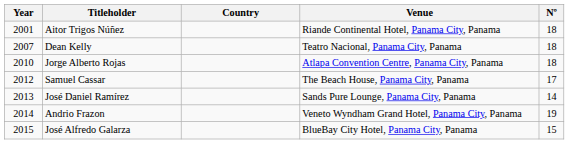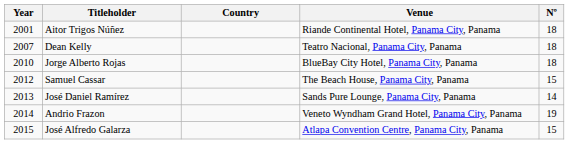 <table class="wikitable" style="font-size:95%;">
 <tr>
 <th width="50">Year</th>
 <th width="200">Titleholder</th>
 <th width="170">Country</th>
 <th width="350">Venue</th>
 <th width="30">Nº</th>
 </tr>
 <tr>
 <td align=center>2001</td>
 <td>Aitor Trigos Núñez</td>
 <td></td>
 <td>Riande Continental Hotel, <a href='#'>Panama City</a>, Panama</td>
 <td align=center>18</td>
 </tr>
 <tr>
 <td align=center>2007</td>
 <td>Dean Kelly</td>
 <td></td>
 <td>Teatro Nacional, <a href='#'>Panama City</a>, Panama</td>
 <td align=center>18</td>
 </tr>
 <tr>
 <td align=center>2010</td>
 <td>Jorge Alberto Rojas</td>
 <td></td>
-<td><a href='#'>Atlapa Convention Centre</a>, <a href='#'>Panama City</a>, Panama</td>
+<td>BlueBay City Hotel, <a href='#'>Panama City</a>, Panama</td>
 <td align=center>18</td>
 </tr>
 <tr>
 <td align=center>2012</td>
 <td>Samuel Cassar</td>
 <td></td>
 <td>The Beach House, <a href='#'>Panama City</a>, Panama</td>
-<td align=center>17</td>
+<td align=center>15</td>
 </tr>
 <tr>
 <td align=center>2013</td>
 <td>José Daniel Ramírez</td>
 <td></td>
 <td>Sands Pure Lounge, <a href='#'>Panama City</a>, Panama</td>
 <td align=center>14</td>
 </tr>
 <tr>
 <td align=center>2014</td>
 <td>Andrio Frazon</td>
 <td></td>
 <td>Veneto Wyndham Grand Hotel, <a href='#'>Panama City</a>, Panama</td>
 <td align=center>19</td>
 </tr>
 <tr>
 <td align=center>2015</td>
 <td>José Alfredo Galarza</td>
 <td></td>
-<td>BlueBay City Hotel, <a href='#'>Panama City</a>, Panama</td>
+<td><a href='#'>Atlapa Convention Centre</a>, <a href='#'>Panama City</a>, Panama</td>
 <td align=center>15</td>
 </tr>
 </table>
